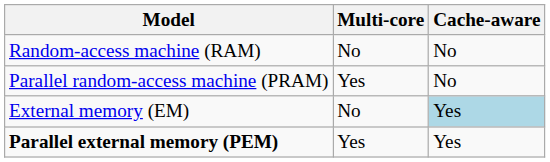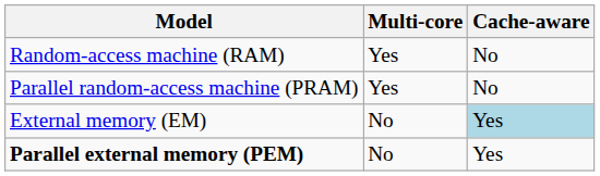 <table class="wikitable">
 <tr>
 <th>Model</th>
 <th>Multi-core</th>
 <th>Cache-aware</th>
 </tr>
 <tr>
 <td><a href='#'>Random-access machine</a> (RAM)</td>
-<td>No</td>
+<td>Yes</td>
 <td>No</td>
 </tr>
 <tr>
 <td><a href='#'>Parallel random-access machine</a> (PRAM)</td>
 <td>Yes</td>
 <td>No</td>
 </tr>
 <tr>
 <td><a href='#'>External memory</a> (EM)</td>
 <td>No</td>
 <td style="background: lightblue;">Yes</td>
 </tr>
 <tr>
 <td><strong>Parallel external memory (PEM)</strong></td>
-<td>Yes</td>
+<td>No</td>
 <td>Yes</td>
 </tr>
 </table>
